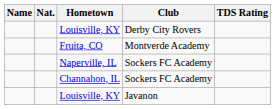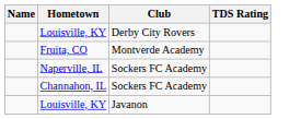 <table class="wikitable" style="font-size:90%;" border="1">
 <tr>
 <th>Name</th>
-<th>Nat.</th>
 <th>Hometown</th>
 <th>Club</th>
 <th>TDS Rating</th>
 </tr>
 <tr>
-<td></td>
 <td></td>
 <td><a href='#'>Louisville, KY</a></td>
 <td>Derby City Rovers</td>
 <td></td>
 </tr>
 <tr>
 <td></td>
-<td></td>
 <td><a href='#'>Fruita, CO</a></td>
 <td>Montverde Academy</td>
 <td></td>
 </tr>
 <tr>
-<td></td>
 <td></td>
 <td><a href='#'>Naperville, IL</a></td>
 <td>Sockers FC Academy</td>
 <td></td>
 </tr>
 <tr>
 <td></td>
-<td></td>
 <td><a href='#'>Channahon, IL</a></td>
 <td>Sockers FC Academy</td>
 <td></td>
 </tr>
 <tr>
 <td></td>
-<td></td>
 <td><a href='#'>Louisville, KY</a></td>
 <td>Javanon</td>
 <td></td>
 </tr>
 </table>
